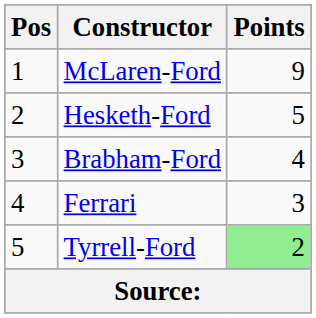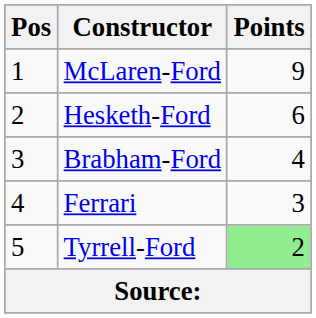 <table class="wikitable" style="font-size: 95%;">
 <tr>
 <th>Pos</th>
 <th>Constructor</th>
 <th>Points</th>
 </tr>
 <tr>
 <td>1</td>
 <td> <a href='#'>McLaren</a>-<a href='#'>Ford</a></td>
 <td align="right">9</td>
 </tr>
 <tr>
 <td>2</td>
 <td> <a href='#'>Hesketh</a>-<a href='#'>Ford</a></td>
-<td align="right">5</td>
+<td align="right">6</td>
 </tr>
 <tr>
 <td>3</td>
 <td> <a href='#'>Brabham</a>-<a href='#'>Ford</a></td>
 <td align="right">4</td>
 </tr>
 <tr>
 <td>4</td>
 <td> <a href='#'>Ferrari</a></td>
 <td align="right">3</td>
 </tr>
 <tr>
 <td>5</td>
 <td> <a href='#'>Tyrrell</a>-<a href='#'>Ford</a></td>
 <td align="right" style="background: lightgreen;">2</td>
 </tr>
 <tr>
 <th colspan=3>Source:</th>
 </tr>
 </table>
